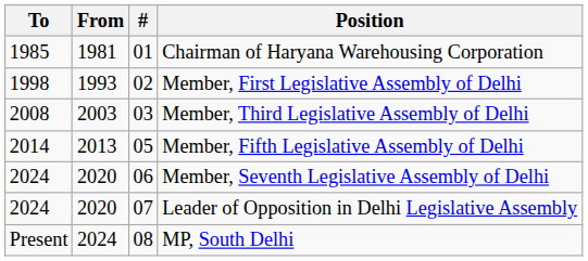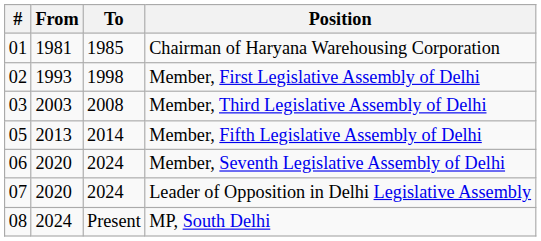 <table class="wikitable sortable">
 <tr>
+<th>#</th>
+<th>From</th>
 <th>To</th>
-<th>From</th>
-<th>#</th>
 <th>Position</th>
 </tr>
 <tr>
+<td>01</td>
+<td>1981</td>
 <td>1985</td>
-<td>1981</td>
-<td>01</td>
 <td>Chairman of Haryana Warehousing Corporation</td>
 </tr>
 <tr>
+<td>02</td>
+<td>1993</td>
 <td>1998</td>
-<td>1993</td>
-<td>02</td>
 <td>Member, <a href='#'>First Legislative Assembly of Delhi</a></td>
 </tr>
 <tr>
+<td>03</td>
+<td>2003</td>
 <td>2008</td>
-<td>2003</td>
-<td>03</td>
 <td>Member, <a href='#'>Third Legislative Assembly of Delhi</a></td>
 </tr>
 <tr>
+<td>05</td>
+<td>2013</td>
 <td>2014</td>
-<td>2013</td>
-<td>05</td>
 <td>Member, <a href='#'>Fifth Legislative Assembly of Delhi</a></td>
 </tr>
 <tr>
+<td>06</td>
+<td>2020</td>
 <td>2024</td>
-<td>2020</td>
-<td>06</td>
 <td>Member, <a href='#'>Seventh Legislative Assembly of Delhi</a></td>
 </tr>
 <tr>
+<td>07</td>
+<td>2020</td>
 <td>2024</td>
-<td>2020</td>
-<td>07</td>
 <td>Leader of Opposition in Delhi <a href='#'>Legislative Assembly</a></td>
 </tr>
 <tr>
+<td>08</td>
+<td>2024</td>
 <td>Present</td>
-<td>2024</td>
-<td>08</td>
 <td>MP, <a href='#'>South Delhi</a></td>
 </tr>
 </table>
